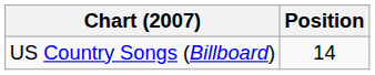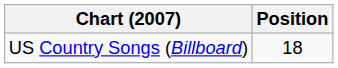 <table class="wikitable sortable">
 <tr>
 <th scope="col">Chart (2007)</th>
 <th scope="col">Position</th>
 </tr>
 <tr>
 <td>US <a href='#'>Country Songs</a> (<em><a href='#'>Billboard</a></em>)</td>
-<td align="center">14</td>
+<td align="center">18</td>
 </tr>
 </table>
